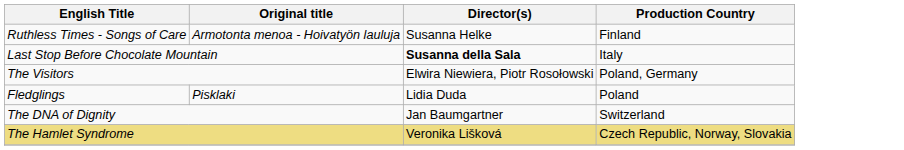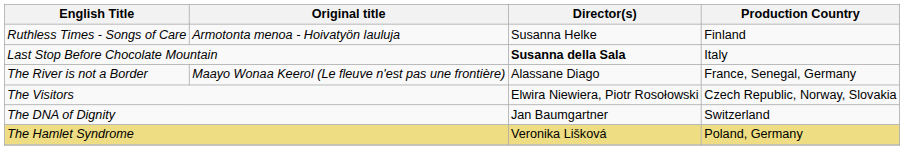 <table class="wikitable sortable">
 <tr>
 <th>English Title</th>
 <th>Original title</th>
 <th>Director(s)</th>
 <th>Production Country</th>
 </tr>
 <tr>
 <td><em>Ruthless Times - Songs of Care</em></td>
 <td><em>Armotonta menoa - Hoivatyön lauluja</em></td>
 <td>Susanna Helke</td>
 <td>Finland</td>
 </tr>
 <tr>
 <td colspan="2"><em>Last Stop Before Chocolate Mountain</em></td>
 <td><strong>Susanna della Sala</strong></td>
 <td>Italy</td>
 </tr>
 <tr>
+<td><em>The River is not a Border</em></td>
+<td><em>Maayo Wonaa Keerol (Le fleuve n'est pas une frontière)</em></td>
+<td>Alassane Diago</td>
+<td>France, Senegal, Germany</td>
+</tr>
+<tr>
 <td colspan="2"><em>The Visitors</em></td>
 <td>Elwira Niewiera, Piotr Rosołowski</td>
-<td>Poland, Germany</td>
-</tr>
-<tr>
-<td><em>Fledglings</em></td>
-<td><em>Pisklaki</em></td>
-<td>Lidia Duda</td>
-<td>Poland</td>
+<td>Czech Republic, Norway, Slovakia</td>
 </tr>
 <tr>
 <td colspan="2"><em>The DNA of Dignity</em></td>
 <td>Jan Baumgartner</td>
 <td>Switzerland</td>
 </tr>
 <tr style="background:#eedd82">
 <td colspan="2"><em>The Hamlet Syndrome</em></td>
 <td>Veronika Lišková</td>
-<td>Czech Republic, Norway, Slovakia</td>
+<td>Poland, Germany</td>
 </tr>
 <tr>
 </tr>
 </table>
